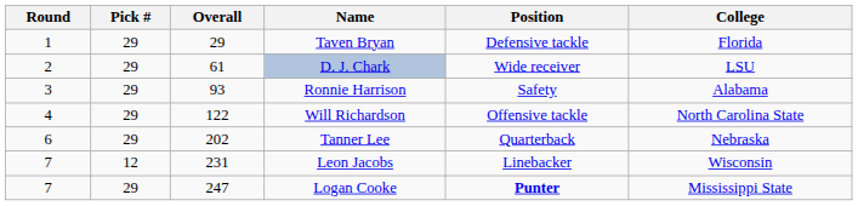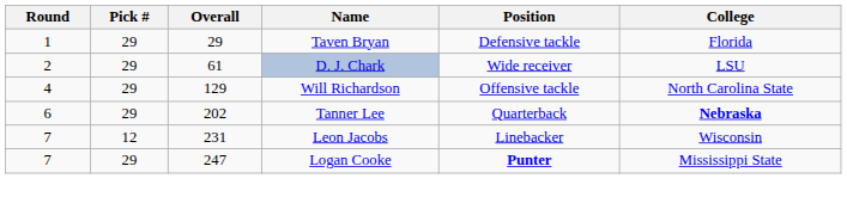 <table class="wikitable sortable sortable" style="width: 100%; text-align:center">
 <tr>
 <th>Round</th>
 <th>Pick #</th>
 <th>Overall</th>
 <th>Name</th>
 <th>Position</th>
 <th>College</th>
 </tr>
 <tr>
 <td>1</td>
 <td>29</td>
 <td>29</td>
 <td><a href='#'>Taven Bryan</a></td>
 <td><a href='#'>Defensive tackle</a></td>
 <td><a href='#'>Florida</a></td>
 </tr>
 <tr>
 <td>2</td>
 <td>29</td>
 <td>61</td>
 <td bgcolor=lightsteelblue><a href='#'>D. J. Chark</a></td>
 <td><a href='#'>Wide receiver</a></td>
 <td><a href='#'>LSU</a></td>
 </tr>
 <tr>
-<td>3</td>
-<td>29</td>
-<td>93</td>
-<td><a href='#'>Ronnie Harrison</a></td>
-<td><a href='#'>Safety</a></td>
-<td><a href='#'>Alabama</a></td>
-</tr>
-<tr>
 <td>4</td>
 <td>29</td>
-<td>122</td>
+<td>129</td>
 <td><a href='#'>Will Richardson</a></td>
 <td><a href='#'>Offensive tackle</a></td>
 <td><a href='#'>North Carolina State</a></td>
 </tr>
 <tr>
 <td>6</td>
 <td>29</td>
 <td>202</td>
 <td><a href='#'>Tanner Lee</a></td>
 <td><a href='#'>Quarterback</a></td>
-<td><a href='#'>Nebraska</a></td>
+<td><strong><a href='#'>Nebraska</a></strong></td>
 </tr>
 <tr>
 <td>7</td>
 <td>12</td>
 <td>231</td>
 <td><a href='#'>Leon Jacobs</a></td>
 <td><a href='#'>Linebacker</a></td>
 <td><a href='#'>Wisconsin</a></td>
 </tr>
 <tr>
 <td>7</td>
 <td>29</td>
 <td>247</td>
 <td><a href='#'>Logan Cooke</a></td>
 <td><strong><a href='#'>Punter</a></strong></td>
 <td><a href='#'>Mississippi State</a></td>
 </tr>
 </table>
